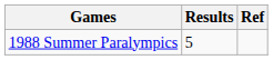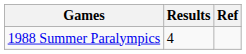 <table class="wikitable">
 <tr>
 <th>Games</th>
 <th>Results</th>
 <th>Ref</th>
 </tr>
 <tr>
 <td><a href='#'>1988 Summer Paralympics</a></td>
-<td>5</td>
+<td>4</td>
 <td></td>
 </tr>
 </table>
